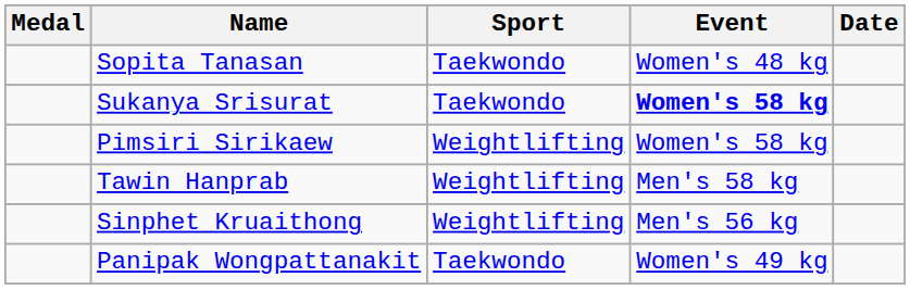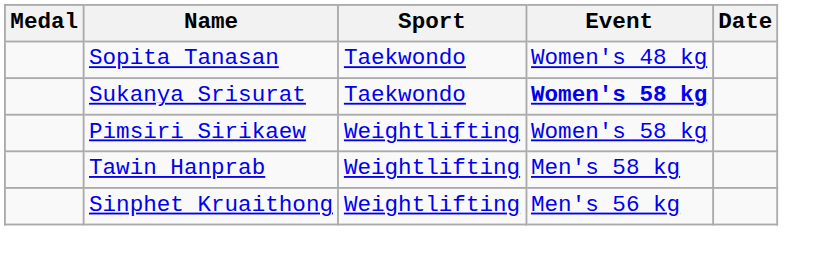 <table class="wikitable sortable"  style="font-size:95%">
 <tr>
 <th>Medal</th>
 <th>Name</th>
 <th>Sport</th>
 <th>Event</th>
 <th>Date</th>
 </tr>
 <tr>
 <td></td>
 <td><a href='#'>Sopita Tanasan</a></td>
 <td><a href='#'>Taekwondo</a></td>
 <td><a href='#'>Women's 48 kg</a></td>
 <td></td>
 </tr>
 <tr>
 <td></td>
 <td><a href='#'>Sukanya Srisurat</a></td>
 <td><a href='#'>Taekwondo</a></td>
 <td><strong><a href='#'>Women's 58 kg</a></strong></td>
 <td></td>
 </tr>
 <tr>
 <td></td>
 <td><a href='#'>Pimsiri Sirikaew</a></td>
 <td><a href='#'>Weightlifting</a></td>
 <td><a href='#'>Women's 58 kg</a></td>
 <td></td>
 </tr>
 <tr>
 <td></td>
 <td><a href='#'>Tawin Hanprab</a></td>
 <td><a href='#'>Weightlifting</a></td>
 <td><a href='#'>Men's 58 kg</a></td>
 <td></td>
 </tr>
 <tr>
 <td></td>
 <td><a href='#'>Sinphet Kruaithong</a></td>
 <td><a href='#'>Weightlifting</a></td>
 <td><a href='#'>Men's 56 kg</a></td>
 <td><br></td>
 </tr>
-<tr>
-<td></td>
-<td><a href='#'>Panipak Wongpattanakit</a></td>
-<td><a href='#'>Taekwondo</a></td>
-<td><a href='#'>Women's 49 kg</a></td>
-<td></td>
-</tr>
 </table>
